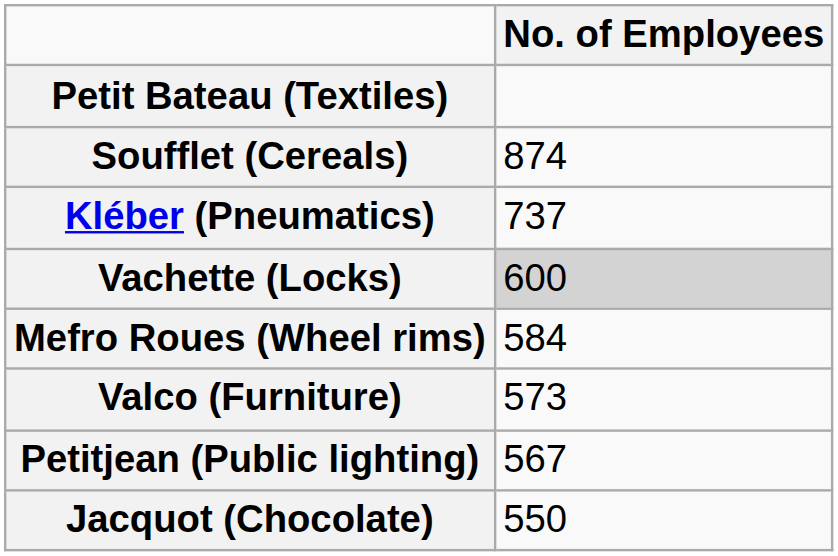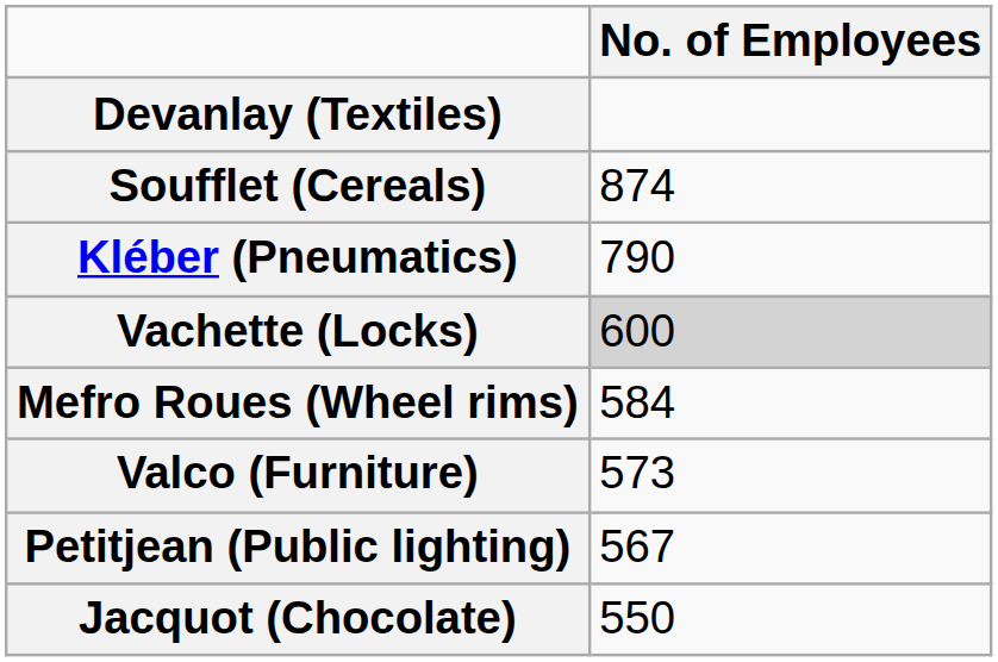 <table class="wikitable centre">
 <tr>
 <td></td>
 <th scope=col>No. of Employees</th>
 </tr>
 <tr>
-<th scope=row>Petit Bateau (Textiles)</th>
+<th scope=row>Devanlay (Textiles)</th>
 <td></td>
 </tr>
 <tr>
 <th scope=row>Soufflet (Cereals)</th>
 <td>874</td>
 </tr>
 <tr>
 <th scope=row><a href='#'>Kléber</a> (Pneumatics)</th>
-<td>737</td>
+<td>790</td>
 </tr>
 <tr>
 <th scope=row>Vachette (Locks)</th>
 <td style="background: lightgrey;">600</td>
 </tr>
 <tr>
 <th scope=row>Mefro Roues (Wheel rims)</th>
 <td>584</td>
 </tr>
 <tr>
 <th scope=row>Valco (Furniture)</th>
 <td>573</td>
 </tr>
 <tr>
 <th scope=row>Petitjean (Public lighting)</th>
 <td>567</td>
 </tr>
 <tr>
 <th scope=row>Jacquot (Chocolate)</th>
 <td>550</td>
 </tr>
 </table>
